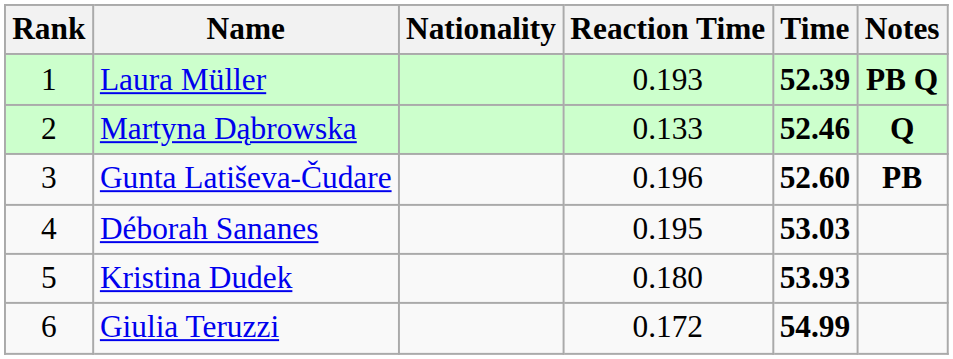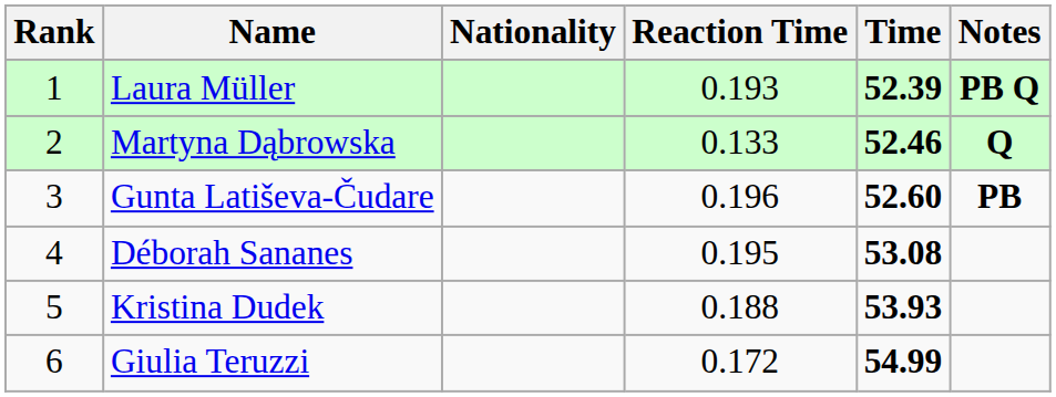 <table class="wikitable sortable" style="text-align:center">
 <tr>
 <th>Rank</th>
 <th>Name</th>
 <th>Nationality</th>
 <th>Reaction Time</th>
 <th>Time</th>
 <th>Notes</th>
 </tr>
 <tr bgcolor=ccffcc>
 <td>1</td>
 <td align=left><a href='#'>Laura Müller</a></td>
 <td align=left></td>
 <td>0.193</td>
 <td><strong>52.39</strong></td>
 <td><strong>PB Q</strong></td>
 </tr>
 <tr bgcolor=ccffcc>
 <td>2</td>
 <td align=left><a href='#'>Martyna Dąbrowska</a></td>
 <td align=left></td>
 <td>0.133</td>
 <td><strong>52.46</strong></td>
 <td><strong>Q</strong></td>
 </tr>
 <tr>
 <td>3</td>
 <td align=left><a href='#'>Gunta Latiševa-Čudare</a></td>
 <td align=left></td>
 <td>0.196</td>
 <td><strong>52.60</strong></td>
 <td><strong>PB</strong></td>
 </tr>
 <tr>
 <td>4</td>
 <td align=left><a href='#'>Déborah Sananes</a></td>
 <td align=left></td>
 <td>0.195</td>
-<td><strong>53.03</strong></td>
+<td><strong>53.08</strong></td>
 <td></td>
 </tr>
 <tr>
 <td>5</td>
 <td align=left><a href='#'>Kristina Dudek</a></td>
 <td align=left></td>
-<td>0.180</td>
+<td>0.188</td>
 <td><strong>53.93</strong></td>
 <td></td>
 </tr>
 <tr>
 <td>6</td>
 <td align=left><a href='#'>Giulia Teruzzi</a></td>
 <td align=left></td>
 <td>0.172</td>
 <td><strong>54.99</strong></td>
 <td></td>
 </tr>
 </table>
